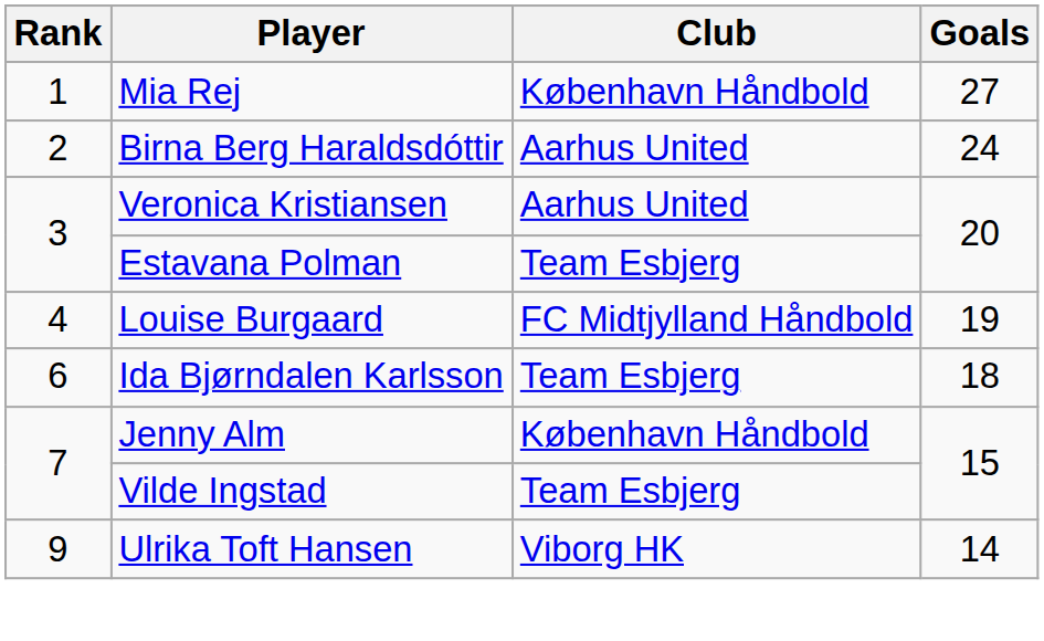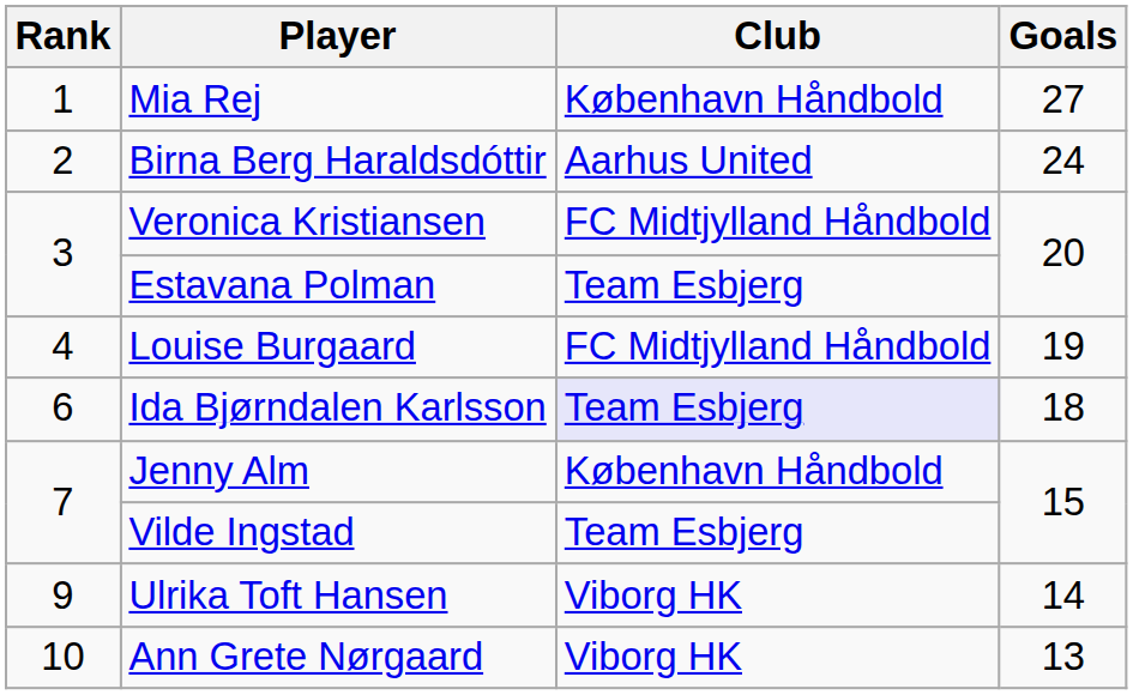 <table class="wikitable sortable" style="text-align:center">
 <tr>
 <th>Rank</th>
 <th>Player</th>
 <th>Club</th>
 <th>Goals</th>
 </tr>
 <tr>
 <td>1</td>
 <td align="left"> <a href='#'>Mia Rej</a></td>
 <td align="left"><a href='#'>København Håndbold</a></td>
 <td>27</td>
 </tr>
 <tr>
 <td>2</td>
 <td align="left"> <a href='#'>Birna Berg Haraldsdóttir</a></td>
 <td align="left"><a href='#'>Aarhus United</a></td>
 <td>24</td>
 </tr>
 <tr>
 <td rowspan=2>3</td>
 <td align="left"> <a href='#'>Veronica Kristiansen</a></td>
-<td align="left"><a href='#'>Aarhus United</a></td>
+<td align="left"><a href='#'>FC Midtjylland Håndbold</a></td>
 <td rowspan=2>20</td>
 </tr>
 <tr>
 <td align="left"> <a href='#'>Estavana Polman</a></td>
 <td align="left"><a href='#'>Team Esbjerg</a></td>
 </tr>
 <tr>
 <td>4</td>
 <td align="left"> <a href='#'>Louise Burgaard</a></td>
 <td align="left"><a href='#'>FC Midtjylland Håndbold</a></td>
 <td>19</td>
 </tr>
 <tr>
 <td>6</td>
 <td align="left"> <a href='#'>Ida Bjørndalen Karlsson</a></td>
-<td align="left"><a href='#'>Team Esbjerg</a></td>
+<td align="left" style="background: lavender;"><a href='#'>Team Esbjerg</a></td>
 <td>18</td>
 </tr>
 <tr>
 <td rowspan=2>7</td>
 <td align="left"> <a href='#'>Jenny Alm</a></td>
 <td align="left"><a href='#'>København Håndbold</a></td>
 <td rowspan=2>15</td>
 </tr>
 <tr>
 <td align="left"> <a href='#'>Vilde Ingstad</a></td>
 <td align="left"><a href='#'>Team Esbjerg</a></td>
 </tr>
 <tr>
 <td>9</td>
 <td align="left"> <a href='#'>Ulrika Toft Hansen</a></td>
 <td align="left"><a href='#'>Viborg HK</a></td>
 <td>14</td>
 </tr>
+<tr>
+<td>10</td>
+<td align="left"> <a href='#'>Ann Grete Nørgaard</a></td>
+<td align="left"><a href='#'>Viborg HK</a></td>
+<td>13</td>
+</tr>
 </table>
